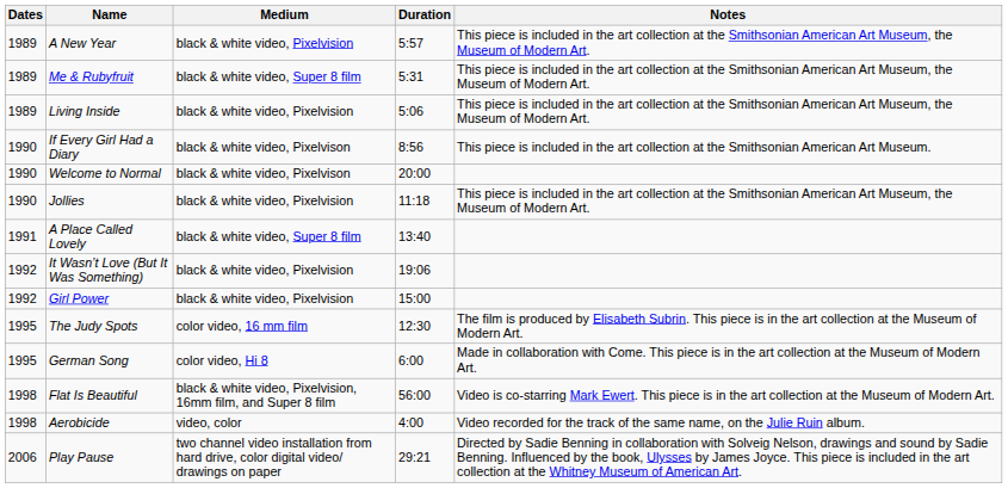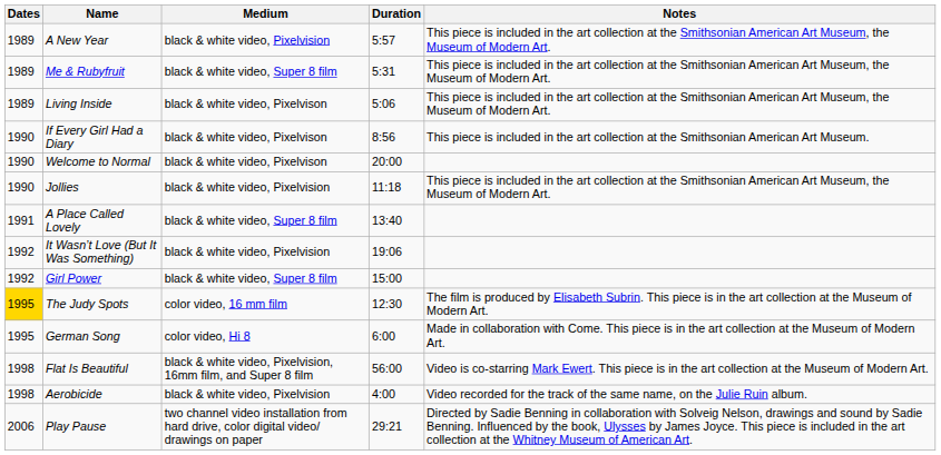 <table class="wikitable">
 <tr>
 <th>Dates</th>
 <th>Name</th>
 <th>Medium</th>
 <th>Duration</th>
 <th>Notes</th>
 </tr>
 <tr>
 <td>1989</td>
 <td><em>A New Year</em></td>
 <td>black & white video, <a href='#'>Pixelvision</a></td>
 <td>5:57</td>
 <td>This piece is included in the art collection at the <a href='#'>Smithsonian American Art Museum</a>, the <a href='#'>Museum of Modern Art</a>.</td>
 </tr>
 <tr>
 <td>1989</td>
 <td><em><a href='#'>Me & Rubyfruit</a></em></td>
 <td>black & white video, <a href='#'>Super 8 film</a></td>
 <td>5:31</td>
 <td>This piece is included in the art collection at the Smithsonian American Art Museum, the Museum of Modern Art.</td>
 </tr>
 <tr>
 <td>1989</td>
 <td><em>Living Inside</em></td>
-<td>black & white video, Pixelvision</td>
+<td>black & white video, Pixelvison</td>
 <td>5:06</td>
 <td>This piece is included in the art collection at the Smithsonian American Art Museum, the Museum of Modern Art.</td>
 </tr>
 <tr>
 <td>1990</td>
 <td><em>If Every Girl Had a Diary</em></td>
 <td>black & white video, Pixelvison</td>
 <td>8:56</td>
 <td>This piece is included in the art collection at the Smithsonian American Art Museum.</td>
 </tr>
 <tr>
 <td>1990</td>
 <td><em>Welcome to Normal</em></td>
 <td>black & white video, Pixelvison</td>
 <td>20:00</td>
 <td></td>
 </tr>
 <tr>
 <td>1990</td>
 <td><em>Jollies</em></td>
 <td>black & white video, Pixelvision</td>
 <td>11:18</td>
 <td>This piece is included in the art collection at the Smithsonian American Art Museum, the Museum of Modern Art.</td>
 </tr>
 <tr>
 <td>1991</td>
 <td><em>A Place Called Lovely</em></td>
 <td>black & white video, <a href='#'>Super 8 film</a></td>
 <td>13:40</td>
 <td></td>
 </tr>
 <tr>
 <td>1992</td>
 <td><em>It Wasn’t Love (But It Was Something)</em></td>
 <td>black & white video, Pixelvision</td>
 <td>19:06</td>
 <td></td>
 </tr>
 <tr>
 <td>1992</td>
 <td><a href='#'><em>Girl Power</em></a></td>
-<td>black & white video, Pixelvision</td>
+<td>black & white video, <a href='#'>Super 8 film</a></td>
 <td>15:00</td>
 <td></td>
 </tr>
 <tr>
-<td>1995</td>
+<td style="background: gold;">1995</td>
 <td><em>The Judy Spots</em></td>
 <td>color video, <a href='#'>16 mm film</a></td>
 <td>12:30</td>
 <td>The film is produced by <a href='#'>Elisabeth Subrin</a>. This piece is in the art collection at the Museum of Modern Art.</td>
 </tr>
 <tr>
 <td>1995</td>
 <td><em>German Song</em></td>
 <td>color video, <a href='#'>Hi 8</a></td>
 <td>6:00</td>
 <td>Made in collaboration with Come. This piece is in the art collection at the Museum of Modern Art.</td>
 </tr>
 <tr>
 <td>1998</td>
 <td><em>Flat Is Beautiful</em></td>
 <td>black & white video, Pixelvision, 16mm film, and Super 8 film</td>
 <td>56:00</td>
 <td>Video is co-starring <a href='#'>Mark Ewert</a>. This piece is in the art collection at the Museum of Modern Art.</td>
 </tr>
 <tr>
 <td>1998</td>
 <td><em>Aerobicide</em></td>
-<td>video, color</td>
+<td>black & white video, Pixelvision</td>
 <td>4:00</td>
 <td>Video recorded for the track of the same name, on the <a href='#'>Julie Ruin</a> album.</td>
 </tr>
 <tr>
 <td>2006</td>
 <td><em>Play Pause</em></td>
 <td>two channel video installation from hard drive, color digital video/ drawings on paper</td>
 <td>29:21</td>
 <td>Directed by Sadie Benning in collaboration with Solveig Nelson, drawings and sound by Sadie Benning. Influenced by the book, <a href='#'>Ulysses</a> by James Joyce. This piece is included in the art collection at the <a href='#'>Whitney Museum of American Art</a>.</td>
 </tr>
 </table>
